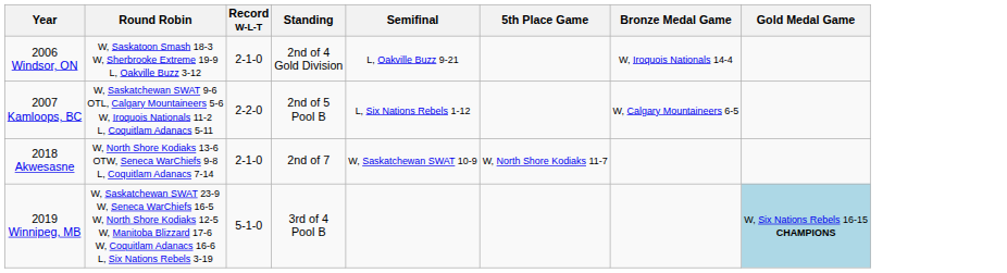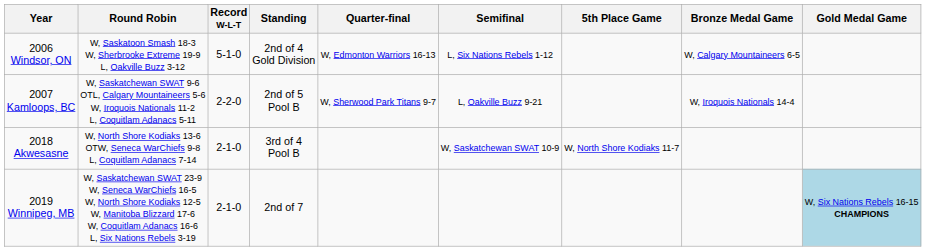 <table class="wikitable" style="text-align:center;">
 <tr>
 <th>Year</th>
 <th>Round Robin</th>
 <th>Record<br><small>W-L-T</small></th>
 <th>Standing</th>
+<th>Quarter-final</th>
 <th>Semifinal</th>
 <th>5th Place Game</th>
 <th>Bronze Medal Game</th>
 <th>Gold Medal Game</th>
 </tr>
 <tr>
 <td>2006<br><a href='#'>Windsor, ON</a></td>
 <td><small>W, <a href='#'>Saskatoon Smash</a> 18-3<br>W, <a href='#'>Sherbrooke Extreme</a> 19-9<br>L, <a href='#'>Oakville Buzz</a> 3-12</small></td>
-<td>2-1-0</td>
+<td>5-1-0</td>
 <td>2nd of 4<br>Gold Division</td>
-<td><small>L, <a href='#'>Oakville Buzz</a> 9-21</small></td>
+<td><small>W, <a href='#'>Edmonton Warriors</a> 16-13</small></td>
+<td><small>L, <a href='#'>Six Nations Rebels</a> 1-12</small></td>
 <td></td>
-<td><small>W, <a href='#'>Iroquois Nationals</a> 14-4</small></td>
+<td><small>W, <a href='#'>Calgary Mountaineers</a> 6-5</small></td>
 <td></td>
 </tr>
 <tr>
 <td>2007<br><a href='#'>Kamloops, BC</a></td>
 <td><small>W, <a href='#'>Saskatchewan SWAT</a> 9-6<br>OTL, <a href='#'>Calgary Mountaineers</a> 5-6<br>W, <a href='#'>Iroquois Nationals</a> 11-2<br>L, <a href='#'>Coquitlam Adanacs</a> 5-11</small></td>
 <td>2-2-0</td>
 <td>2nd of 5<br>Pool B</td>
-<td><small>L, <a href='#'>Six Nations Rebels</a> 1-12</small></td>
+<td><small>W, <a href='#'>Sherwood Park Titans</a> 9-7</small></td>
+<td><small>L, <a href='#'>Oakville Buzz</a> 9-21</small></td>
 <td></td>
-<td><small>W, <a href='#'>Calgary Mountaineers</a> 6-5</small></td>
+<td><small>W, <a href='#'>Iroquois Nationals</a> 14-4</small></td>
 <td></td>
 </tr>
 <tr>
 <td>2018<br><a href='#'>Akwesasne</a></td>
 <td><small>W, <a href='#'>North Shore Kodiaks</a> 13-6<br>OTW, <a href='#'>Seneca WarChiefs</a> 9-8<br>L, <a href='#'>Coquitlam Adanacs</a> 7-14</small></td>
 <td>2-1-0</td>
-<td>2nd of 7</td>
+<td>3rd of 4<br>Pool B</td>
+<td></td>
 <td><small>W, <a href='#'>Saskatchewan SWAT</a> 10-9</small></td>
 <td><small>W, <a href='#'>North Shore Kodiaks</a> 11-7</small></td>
 <td></td>
 <td></td>
 </tr>
 <tr>
 <td>2019<br><a href='#'>Winnipeg, MB</a></td>
 <td><small>W, <a href='#'>Saskatchewan SWAT</a> 23-9<br>W, <a href='#'>Seneca WarChiefs</a> 16-5<br>W, <a href='#'>North Shore Kodiaks</a> 12-5<br>W, <a href='#'>Manitoba Blizzard</a> 17-6<br>W, <a href='#'>Coquitlam Adanacs</a> 16-6<br>L, <a href='#'>Six Nations Rebels</a> 3-19</small></td>
-<td>5-1-0</td>
-<td>3rd of 4<br>Pool B</td>
+<td>2-1-0</td>
+<td>2nd of 7</td>
+<td></td>
 <td></td>
 <td></td>
 <td></td>
 <td style="background: lightblue;"><small>W, <a href='#'>Six Nations Rebels</a> 16-15<br><strong>CHAMPIONS</strong></small></td>
 </tr>
 </table>
